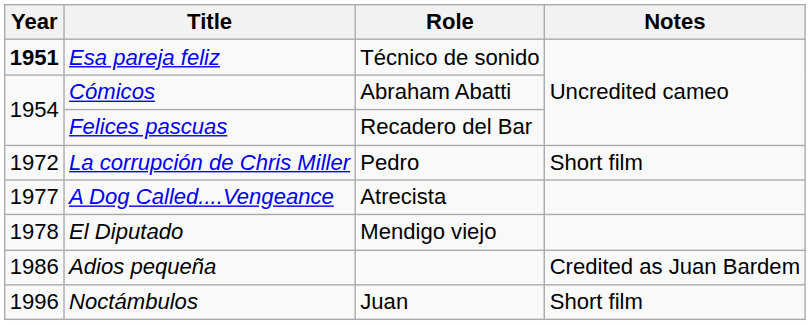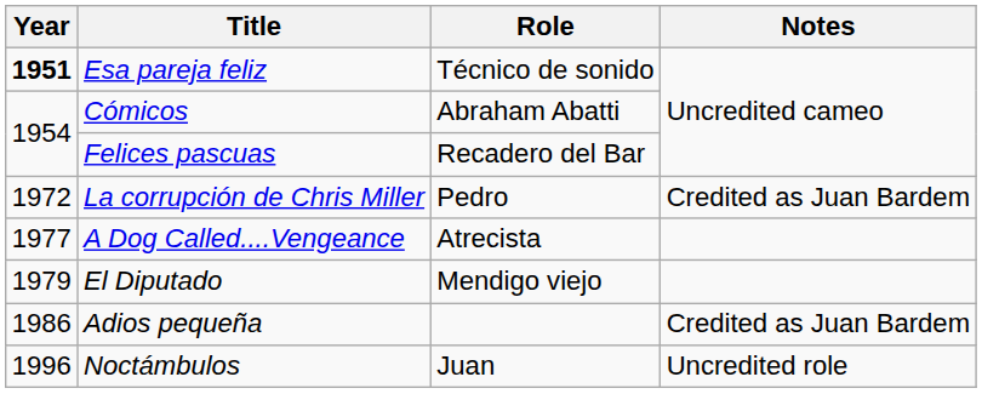 <table class="wikitable sortable">
 <tr>
 <th>Year</th>
 <th>Title</th>
 <th>Role</th>
 <th>Notes</th>
 </tr>
 <tr>
 <td><strong>1951</strong></td>
 <td><em><a href='#'>Esa pareja feliz</a></em></td>
 <td>Técnico de sonido</td>
 <td rowspan=3>Uncredited cameo</td>
 </tr>
 <tr>
 <td rowspan=2>1954</td>
 <td><em><a href='#'>Cómicos</a></em></td>
 <td>Abraham Abatti</td>
 </tr>
 <tr>
 <td><em><a href='#'>Felices pascuas</a></em></td>
 <td>Recadero del Bar</td>
 </tr>
 <tr>
 <td>1972</td>
 <td><em><a href='#'>La corrupción de Chris Miller</a></em></td>
 <td>Pedro</td>
-<td>Short film</td>
+<td>Credited as Juan Bardem</td>
 </tr>
 <tr>
 <td>1977</td>
 <td><em><a href='#'>A Dog Called....Vengeance</a></em></td>
 <td>Atrecista</td>
 <td></td>
 </tr>
 <tr>
-<td>1978</td>
+<td>1979</td>
 <td><em>El Diputado</em></td>
 <td>Mendigo viejo</td>
 <td></td>
 </tr>
 <tr>
 <td>1986</td>
 <td><em>Adios pequeña</em></td>
 <td></td>
 <td>Credited as Juan Bardem</td>
 </tr>
 <tr>
 <td>1996</td>
 <td><em>Noctámbulos</em></td>
 <td>Juan</td>
-<td>Short film</td>
+<td>Uncredited role</td>
 </tr>
 </table>
